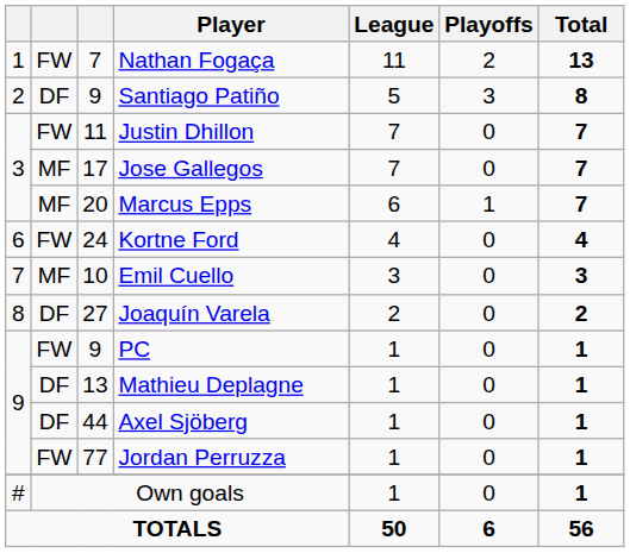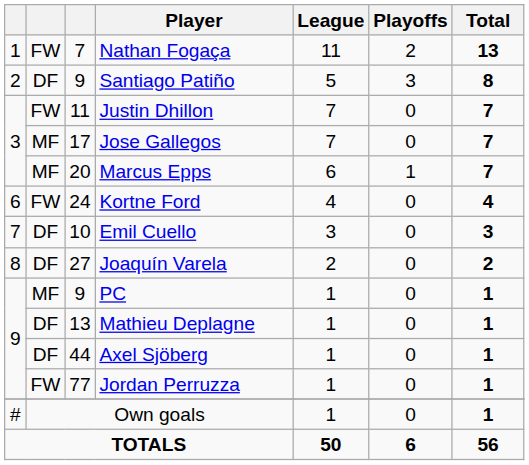 <table class="wikitable sortable" style="font-size: 95%; text-align: center;">
 <tr>
 <th width=10></th>
 <th width=10></th>
 <th width=10></th>
 <th width=150>Player</th>
 <th width=50>League</th>
 <th width=50>Playoffs</th>
 <th width=50>Total</th>
 </tr>
 <tr>
 <td>1</td>
 <td>FW</td>
 <td>7</td>
 <td align=left> <a href='#'>Nathan Fogaça</a></td>
 <td>11</td>
 <td>2</td>
 <td><strong>13</strong></td>
 </tr>
 <tr>
 <td>2</td>
 <td>DF</td>
 <td>9</td>
 <td align=left> <a href='#'>Santiago Patiño</a></td>
 <td>5</td>
 <td>3</td>
 <td><strong>8</strong></td>
 </tr>
 <tr>
 <td rowspan=3>3</td>
 <td>FW</td>
 <td>11</td>
 <td align=left> <a href='#'>Justin Dhillon</a></td>
 <td>7</td>
 <td>0</td>
 <td><strong>7</strong></td>
 </tr>
 <tr>
 <td>MF</td>
 <td>17</td>
 <td align=left> <a href='#'>Jose Gallegos</a></td>
 <td>7</td>
 <td>0</td>
 <td><strong>7</strong></td>
 </tr>
 <tr>
 <td>MF</td>
 <td>20</td>
 <td align=left> <a href='#'>Marcus Epps</a></td>
 <td>6</td>
 <td>1</td>
 <td><strong>7</strong></td>
 </tr>
 <tr>
 <td>6</td>
 <td>FW</td>
 <td>24</td>
 <td align=left> <a href='#'>Kortne Ford</a></td>
 <td>4</td>
 <td>0</td>
 <td><strong>4</strong></td>
 </tr>
 <tr>
 <td>7</td>
-<td>MF</td>
+<td>DF</td>
 <td>10</td>
 <td align=left> <a href='#'>Emil Cuello</a></td>
 <td>3</td>
 <td>0</td>
 <td><strong>3</strong></td>
 </tr>
 <tr>
 <td>8</td>
 <td>DF</td>
 <td>27</td>
 <td align=left> <a href='#'>Joaquín Varela</a></td>
 <td>2</td>
 <td>0</td>
 <td><strong>2</strong></td>
 </tr>
 <tr>
 <td rowspan=4>9</td>
-<td>FW</td>
+<td>MF</td>
 <td>9</td>
 <td align=left> <a href='#'>PC</a></td>
 <td>1</td>
 <td>0</td>
 <td><strong>1</strong></td>
 </tr>
 <tr>
 <td>DF</td>
 <td>13</td>
 <td align=left> <a href='#'>Mathieu Deplagne</a></td>
 <td>1</td>
 <td>0</td>
 <td><strong>1</strong></td>
 </tr>
 <tr>
 <td>DF</td>
 <td>44</td>
 <td align=left> <a href='#'>Axel Sjöberg</a></td>
 <td>1</td>
 <td>0</td>
 <td><strong>1</strong></td>
 </tr>
 <tr>
 <td>FW</td>
 <td>77</td>
 <td align=left> <a href='#'>Jordan Perruzza</a></td>
 <td>1</td>
 <td>0</td>
 <td><strong>1</strong></td>
 </tr>
 <tr>
 </tr>
 <tr class="sortbottom">
 <td>#</td>
 <td colspan="3">Own goals</td>
 <td>1</td>
 <td>0</td>
 <td><strong>1</strong></td>
 </tr>
 <tr>
 <td colspan="4"><strong>TOTALS</strong></td>
 <td><strong>50</strong></td>
 <td><strong>6</strong></td>
 <td><strong>56</strong></td>
 </tr>
 </table>
